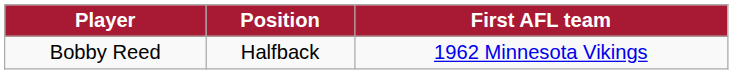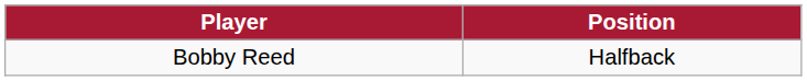 <table class="wikitable" width="65%">
 <tr align="center"  style="background:#A81933;color:#FFFFFF;">
 <td><strong>Player</strong></td>
 <td><strong>Position</strong></td>
-<td><strong>First AFL team</strong></td>
 </tr>
 <tr align="center" bgcolor="">
 <td>Bobby Reed</td>
 <td>Halfback</td>
-<td><a href='#'>1962 Minnesota Vikings</a></td>
 </tr>
 </table>
